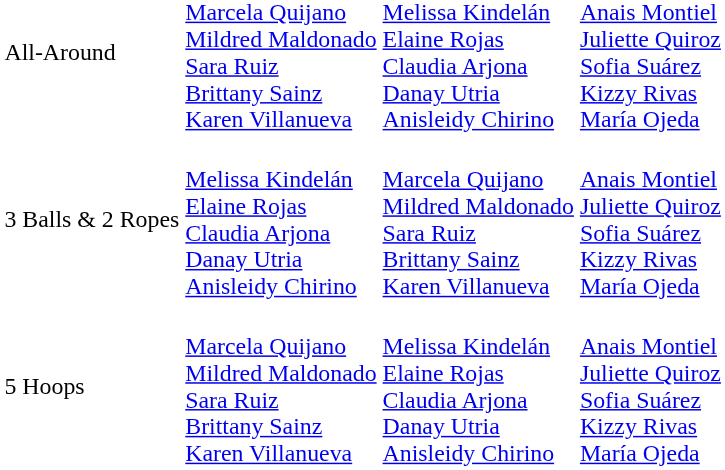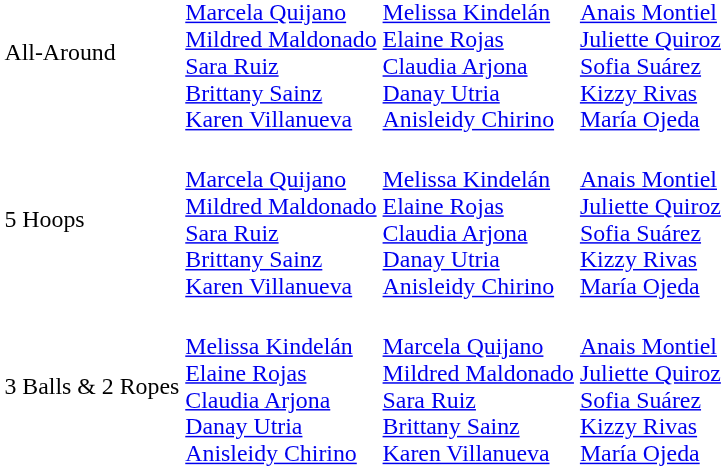 <table>
 <tr>
 <td>All-Around</td>
+<td><br><a href='#'>Marcela Quijano</a><br><a href='#'>Mildred Maldonado</a><br><a href='#'>Sara Ruiz</a><br><a href='#'>Brittany Sainz</a><br><a href='#'>Karen Villanueva</a></td>
+<td><br><a href='#'>Melissa Kindelán</a><br><a href='#'>Elaine Rojas</a><br><a href='#'>Claudia Arjona</a><br><a href='#'>Danay Utria</a><br><a href='#'>Anisleidy Chirino</a></td>
+<td><br><a href='#'>Anais Montiel</a><br><a href='#'>Juliette Quiroz</a><br><a href='#'>Sofia Suárez</a><br><a href='#'>Kizzy Rivas</a><br><a href='#'>María Ojeda</a></td>
+</tr>
+<tr>
+<td>5 Hoops</td>
 <td><br><a href='#'>Marcela Quijano</a><br><a href='#'>Mildred Maldonado</a><br><a href='#'>Sara Ruiz</a><br><a href='#'>Brittany Sainz</a><br><a href='#'>Karen Villanueva</a></td>
 <td><br><a href='#'>Melissa Kindelán</a><br><a href='#'>Elaine Rojas</a><br><a href='#'>Claudia Arjona</a><br><a href='#'>Danay Utria</a><br><a href='#'>Anisleidy Chirino</a></td>
 <td><br><a href='#'>Anais Montiel</a><br><a href='#'>Juliette Quiroz</a><br><a href='#'>Sofia Suárez</a><br><a href='#'>Kizzy Rivas</a><br><a href='#'>María Ojeda</a></td>
 </tr>
 <tr>
 <td>3 Balls & 2 Ropes</td>
 <td><br><a href='#'>Melissa Kindelán</a><br><a href='#'>Elaine Rojas</a><br><a href='#'>Claudia Arjona</a><br><a href='#'>Danay Utria</a><br><a href='#'>Anisleidy Chirino</a></td>
 <td><br><a href='#'>Marcela Quijano</a><br><a href='#'>Mildred Maldonado</a><br><a href='#'>Sara Ruiz</a><br><a href='#'>Brittany Sainz</a><br><a href='#'>Karen Villanueva</a></td>
 <td><br><a href='#'>Anais Montiel</a><br><a href='#'>Juliette Quiroz</a><br><a href='#'>Sofia Suárez</a><br><a href='#'>Kizzy Rivas</a><br><a href='#'>María Ojeda</a></td>
 </tr>
-<tr>
-<td>5 Hoops</td>
-<td><br><a href='#'>Marcela Quijano</a><br><a href='#'>Mildred Maldonado</a><br><a href='#'>Sara Ruiz</a><br><a href='#'>Brittany Sainz</a><br><a href='#'>Karen Villanueva</a></td>
-<td><br><a href='#'>Melissa Kindelán</a><br><a href='#'>Elaine Rojas</a><br><a href='#'>Claudia Arjona</a><br><a href='#'>Danay Utria</a><br><a href='#'>Anisleidy Chirino</a></td>
-<td><br><a href='#'>Anais Montiel</a><br><a href='#'>Juliette Quiroz</a><br><a href='#'>Sofia Suárez</a><br><a href='#'>Kizzy Rivas</a><br><a href='#'>María Ojeda</a></td>
-</tr>
 </table>
